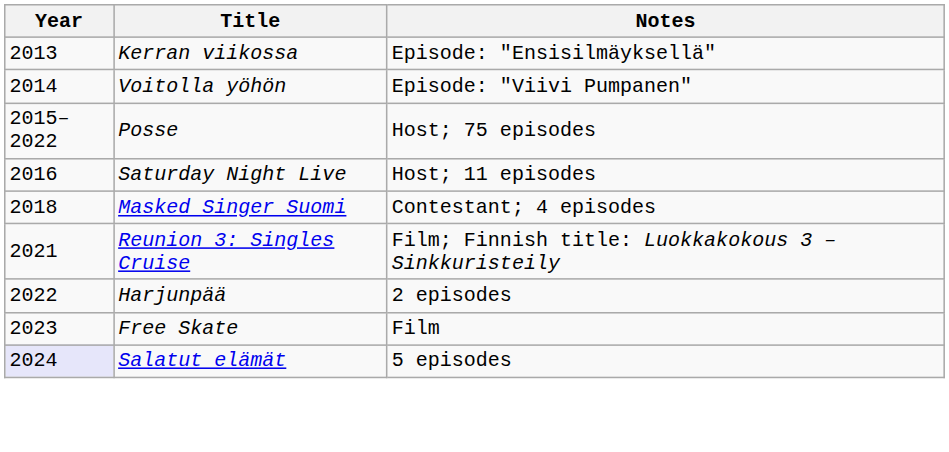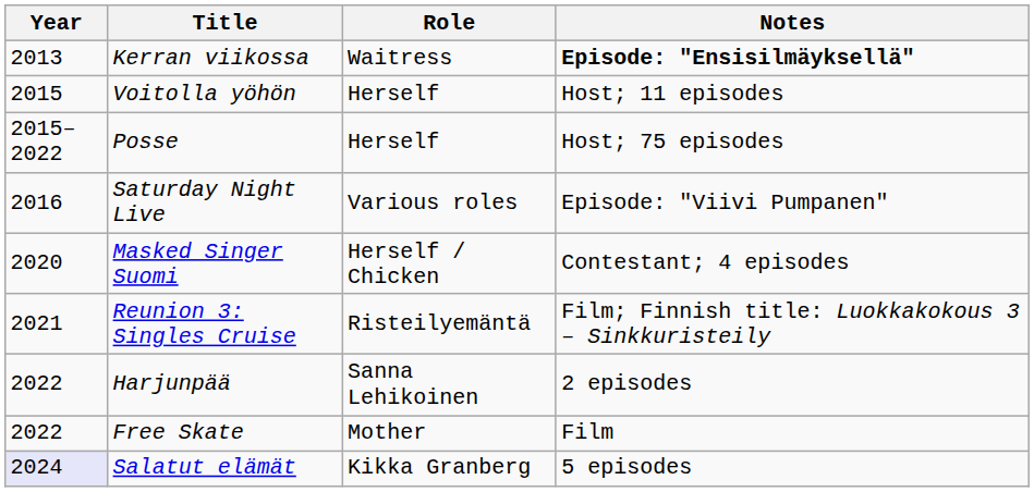 <table class="wikitable">
 <tr>
 <th>Year</th>
 <th>Title</th>
+<th>Role</th>
 <th>Notes</th>
 </tr>
 <tr>
 <td>2013</td>
 <td><em>Kerran viikossa</em></td>
-<td>Episode: "Ensisilmäyksellä"</td>
+<td>Waitress</td>
+<td><strong>Episode: "Ensisilmäyksellä"</strong></td>
 </tr>
 <tr>
-<td>2014</td>
+<td>2015</td>
 <td><em>Voitolla yöhön</em></td>
-<td>Episode: "Viivi Pumpanen"</td>
+<td>Herself</td>
+<td>Host; 11 episodes</td>
 </tr>
 <tr>
 <td>2015–2022</td>
 <td><em>Posse</em></td>
+<td>Herself</td>
 <td>Host; 75 episodes</td>
 </tr>
 <tr>
 <td>2016</td>
 <td><em>Saturday Night Live</em></td>
-<td>Host; 11 episodes</td>
+<td>Various roles</td>
+<td>Episode: "Viivi Pumpanen"</td>
 </tr>
 <tr>
-<td>2018</td>
+<td>2020</td>
 <td><em><a href='#'>Masked Singer Suomi</a></em></td>
+<td>Herself / Chicken</td>
 <td>Contestant; 4 episodes</td>
 </tr>
 <tr>
 <td>2021</td>
 <td><em><a href='#'>Reunion 3: Singles Cruise</a></em></td>
+<td>Risteilyemäntä</td>
 <td>Film; Finnish title: <em>Luokkakokous 3 – Sinkkuristeily</em></td>
 </tr>
 <tr>
 <td>2022</td>
 <td><em>Harjunpää</em></td>
+<td>Sanna Lehikoinen</td>
 <td>2 episodes</td>
 </tr>
 <tr>
-<td>2023</td>
+<td>2022</td>
 <td><em>Free Skate</em></td>
+<td>Mother</td>
 <td>Film</td>
 </tr>
 <tr>
 <td style="background: lavender;">2024</td>
 <td><em><a href='#'>Salatut elämät</a></em></td>
+<td>Kikka Granberg</td>
 <td>5 episodes</td>
 </tr>
 </table>
